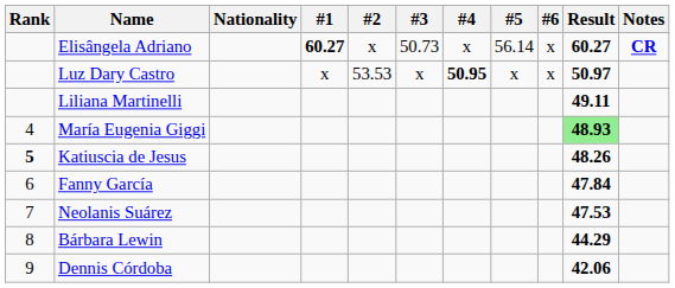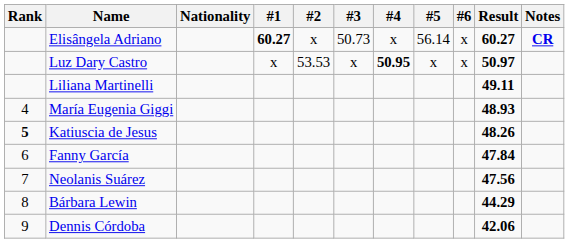 <table class="wikitable sortable" style="text-align:center">
 <tr>
 <th>Rank</th>
 <th>Name</th>
 <th>Nationality</th>
 <th>#1</th>
 <th>#2</th>
 <th>#3</th>
 <th>#4</th>
 <th>#5</th>
 <th>#6</th>
 <th>Result</th>
 <th>Notes</th>
 </tr>
 <tr>
 <td></td>
 <td align=left><a href='#'>Elisângela Adriano</a></td>
 <td align=left></td>
 <td><strong>60.27</strong></td>
 <td>x</td>
 <td>50.73</td>
 <td>x</td>
 <td>56.14</td>
 <td>x</td>
 <td><strong>60.27</strong></td>
 <td><strong><a href='#'>CR</a></strong></td>
 </tr>
 <tr>
 <td></td>
 <td align=left><a href='#'>Luz Dary Castro</a></td>
 <td align=left></td>
 <td>x</td>
 <td>53.53</td>
 <td>x</td>
 <td><strong>50.95</strong></td>
 <td>x</td>
 <td>x</td>
 <td><strong>50.97</strong></td>
 <td></td>
 </tr>
 <tr>
 <td></td>
 <td align=left><a href='#'>Liliana Martinelli</a></td>
 <td align=left></td>
 <td></td>
 <td></td>
 <td></td>
 <td></td>
 <td></td>
 <td></td>
 <td><strong>49.11</strong></td>
 <td></td>
 </tr>
 <tr>
 <td>4</td>
 <td align=left><a href='#'>María Eugenia Giggi</a></td>
 <td align=left></td>
 <td></td>
 <td></td>
 <td></td>
 <td></td>
 <td></td>
 <td></td>
-<td style="background: lightgreen;"><strong>48.93</strong></td>
+<td><strong>48.93</strong></td>
 <td></td>
 </tr>
 <tr>
 <td><strong>5</strong></td>
 <td align=left><a href='#'>Katiuscia de Jesus</a></td>
 <td align=left></td>
 <td></td>
 <td></td>
 <td></td>
 <td></td>
 <td></td>
 <td></td>
 <td><strong>48.26</strong></td>
 <td></td>
 </tr>
 <tr>
 <td>6</td>
 <td align=left><a href='#'>Fanny García</a></td>
 <td align=left></td>
 <td></td>
 <td></td>
 <td></td>
 <td></td>
 <td></td>
 <td></td>
 <td><strong>47.84</strong></td>
 <td></td>
 </tr>
 <tr>
 <td>7</td>
 <td align=left><a href='#'>Neolanis Suárez</a></td>
 <td align=left></td>
 <td></td>
 <td></td>
 <td></td>
 <td></td>
 <td></td>
 <td></td>
-<td><strong>47.53</strong></td>
+<td><strong>47.56</strong></td>
 <td></td>
 </tr>
 <tr>
 <td>8</td>
 <td align=left><a href='#'>Bárbara Lewin</a></td>
 <td align=left></td>
 <td></td>
 <td></td>
 <td></td>
 <td></td>
 <td></td>
 <td></td>
 <td><strong>44.29</strong></td>
 <td></td>
 </tr>
 <tr>
 <td>9</td>
 <td align=left><a href='#'>Dennis Córdoba</a></td>
 <td align=left></td>
 <td></td>
 <td></td>
 <td></td>
 <td></td>
 <td></td>
 <td></td>
 <td><strong>42.06</strong></td>
 <td></td>
 </tr>
 </table>
